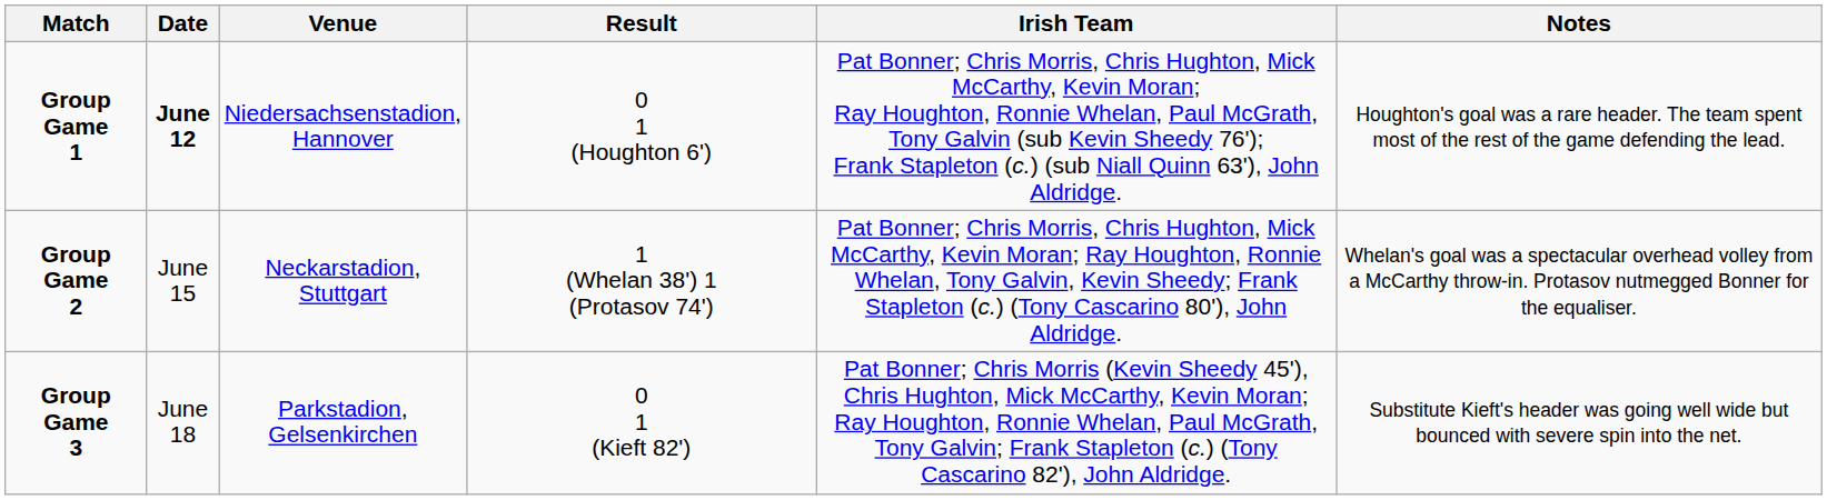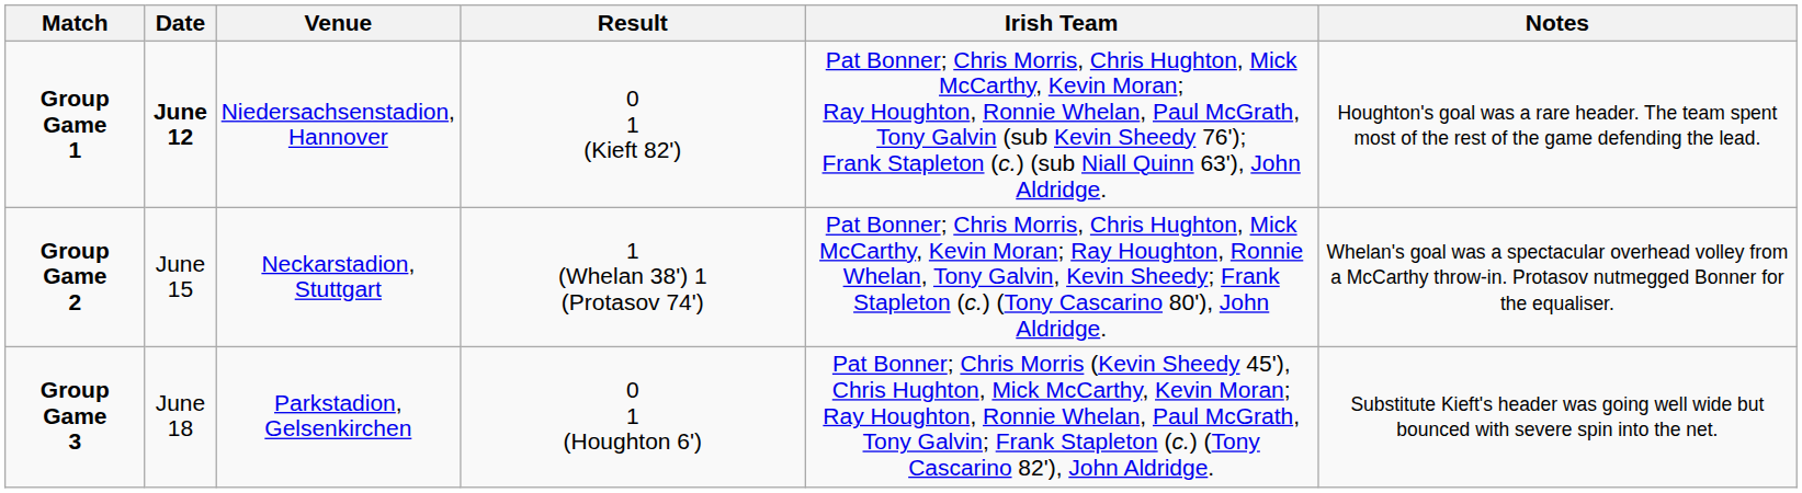 <table class="wikitable">
 <tr style="background:#efefef">
 <th width=8%>Match</th>
 <th width=4%>Date</th>
 <th width=10%>Venue</th>
 <th width=20%>Result</th>
 <th width=30%>Irish Team</th>
 <th width=28%>Notes</th>
 </tr>
 <tr align="center">
 <td><strong>Group <br>Game<br> 1</strong></td>
 <td><strong>June 12</strong></td>
 <td><a href='#'>Niedersachsenstadion</a>,<br> <a href='#'>Hannover</a></td>
-<td> 0<br><strong></strong> 1<br>(Houghton 6') </td>
+<td> 0<br><strong></strong> 1<br>(Kieft 82') </td>
 <td><a href='#'>Pat Bonner</a>; <a href='#'>Chris Morris</a>, <a href='#'>Chris Hughton</a>, <a href='#'>Mick McCarthy</a>, <a href='#'>Kevin Moran</a>; <br> <a href='#'>Ray Houghton</a>, <a href='#'>Ronnie Whelan</a>, <a href='#'>Paul McGrath</a>, <a href='#'>Tony Galvin</a> (sub <a href='#'>Kevin Sheedy</a> 76'); <br> <a href='#'>Frank Stapleton</a> (<em>c.</em>) (sub <a href='#'>Niall Quinn</a> 63'), <a href='#'>John Aldridge</a>.</td>
 <td><small>Houghton's goal was a rare header. The team spent most of the rest of the game defending the lead.</small></td>
 </tr>
 <tr align="center">
 <td><strong>Group<br> Game <br>2</strong></td>
 <td>June 15</td>
 <td><a href='#'>Neckarstadion</a>,<br> <a href='#'>Stuttgart</a></td>
 <td> 1<br>(Whelan 38') 1<br> (Protasov 74') </td>
 <td><a href='#'>Pat Bonner</a>; <a href='#'>Chris Morris</a>, <a href='#'>Chris Hughton</a>, <a href='#'>Mick McCarthy</a>, <a href='#'>Kevin Moran</a>; <a href='#'>Ray Houghton</a>, <a href='#'>Ronnie Whelan</a>, <a href='#'>Tony Galvin</a>, <a href='#'>Kevin Sheedy</a>; <a href='#'>Frank Stapleton</a> (<em>c.</em>) (<a href='#'>Tony Cascarino</a> 80'), <a href='#'>John Aldridge</a>.</td>
 <td><small>Whelan's goal was a spectacular overhead volley from a McCarthy throw-in.  Protasov nutmegged Bonner for the equaliser.</small></td>
 </tr>
 <tr align="center">
 <td><strong>Group <br>Game<br> 3</strong></td>
 <td>June 18</td>
 <td><a href='#'>Parkstadion</a>,<br> <a href='#'>Gelsenkirchen</a></td>
-<td> 0<br><strong></strong> 1<br>(Kieft 82') </td>
+<td> 0<br><strong></strong> 1<br>(Houghton 6') </td>
 <td><a href='#'>Pat Bonner</a>; <a href='#'>Chris Morris</a> (<a href='#'>Kevin Sheedy</a> 45'), <a href='#'>Chris Hughton</a>, <a href='#'>Mick McCarthy</a>, <a href='#'>Kevin Moran</a>; <a href='#'>Ray Houghton</a>, <a href='#'>Ronnie Whelan</a>, <a href='#'>Paul McGrath</a>, <a href='#'>Tony Galvin</a>; <a href='#'>Frank Stapleton</a> (<em>c.</em>) (<a href='#'>Tony Cascarino</a> 82'), <a href='#'>John Aldridge</a>.</td>
 <td><small>Substitute Kieft's header was going well wide but bounced with severe spin into the net.</small></td>
 </tr>
 </table>
